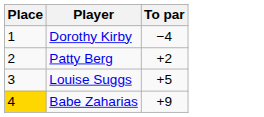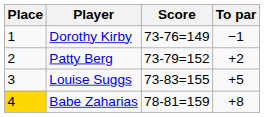 <table class="wikitable">
 <tr>
 <th>Place</th>
 <th>Player</th>
+<th>Score</th>
 <th>To par</th>
 </tr>
 <tr>
 <td>1</td>
 <td> <a href='#'>Dorothy Kirby</a></td>
-<td align=center>−4</td>
+<td>73-76=149</td>
+<td align=center>−1</td>
 </tr>
 <tr>
 <td>2</td>
 <td> <a href='#'>Patty Berg</a></td>
+<td>73-79=152</td>
 <td align=center>+2</td>
 </tr>
 <tr>
 <td>3</td>
 <td> <a href='#'>Louise Suggs</a></td>
+<td>73-83=155</td>
 <td align=center>+5</td>
 </tr>
 <tr>
 <td style="background: gold;">4</td>
 <td> <a href='#'>Babe Zaharias</a></td>
-<td align=center>+9</td>
+<td>78-81=159</td>
+<td align=center>+8</td>
 </tr>
 </table>
